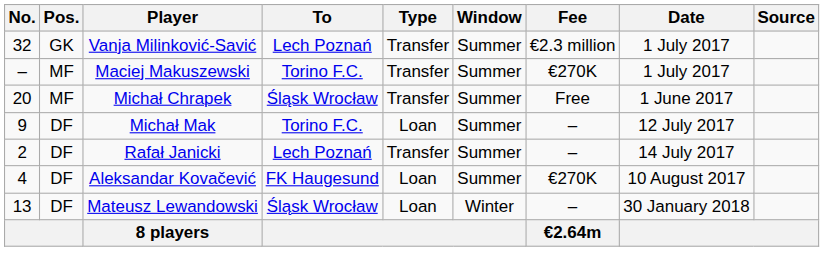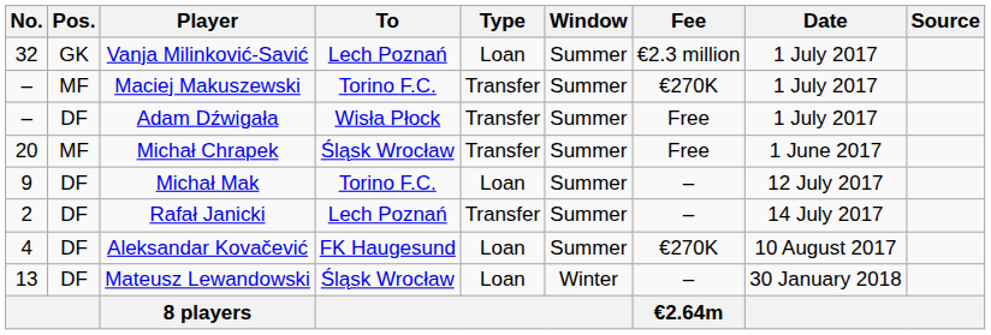 <table class="wikitable" style="text-align: center">
 <tr>
 <th>No.</th>
 <th>Pos.</th>
 <th>Player</th>
 <th>To</th>
 <th>Type</th>
 <th>Window</th>
 <th>Fee</th>
 <th>Date</th>
 <th>Source</th>
 </tr>
 <tr>
 <td>32</td>
 <td>GK</td>
 <td><a href='#'>Vanja Milinković-Savić</a></td>
 <td><a href='#'>Lech Poznań</a></td>
-<td>Transfer</td>
+<td>Loan</td>
 <td>Summer</td>
 <td>€2.3 million</td>
 <td>1 July 2017</td>
 <td></td>
 </tr>
 <tr>
 <td>–</td>
 <td>MF</td>
 <td><a href='#'>Maciej Makuszewski</a></td>
 <td><a href='#'>Torino F.C.</a></td>
 <td>Transfer</td>
 <td>Summer</td>
 <td>€270K</td>
+<td>1 July 2017</td>
+<td></td>
+</tr>
+<tr>
+<td>–</td>
+<td>DF</td>
+<td><a href='#'>Adam Dźwigała</a></td>
+<td><a href='#'>Wisła Płock</a></td>
+<td>Transfer</td>
+<td>Summer</td>
+<td>Free</td>
 <td>1 July 2017</td>
 <td></td>
 </tr>
 <tr>
 <td>20</td>
 <td>MF</td>
 <td><a href='#'>Michał Chrapek</a></td>
 <td><a href='#'>Śląsk Wrocław</a></td>
 <td>Transfer</td>
 <td>Summer</td>
 <td>Free</td>
 <td>1 June 2017</td>
 <td></td>
 </tr>
 <tr>
 <td>9</td>
 <td>DF</td>
 <td><a href='#'>Michał Mak</a></td>
 <td><a href='#'>Torino F.C.</a></td>
 <td>Loan</td>
 <td>Summer</td>
 <td>–</td>
 <td>12 July 2017</td>
 <td></td>
 </tr>
 <tr>
 <td>2</td>
 <td>DF</td>
 <td><a href='#'>Rafał Janicki</a></td>
 <td><a href='#'>Lech Poznań</a></td>
 <td>Transfer</td>
 <td>Summer</td>
 <td>–</td>
 <td>14 July 2017</td>
 <td></td>
 </tr>
 <tr>
 <td>4</td>
 <td>DF</td>
 <td><a href='#'>Aleksandar Kovačević</a></td>
 <td><a href='#'>FK Haugesund</a></td>
 <td>Loan</td>
 <td>Summer</td>
 <td>€270K</td>
 <td>10 August 2017</td>
 <td></td>
 </tr>
 <tr>
 <td>13</td>
 <td>DF</td>
 <td><a href='#'>Mateusz Lewandowski</a></td>
 <td><a href='#'>Śląsk Wrocław</a></td>
 <td>Loan</td>
 <td>Winter</td>
 <td>–</td>
 <td>30 January 2018</td>
 <td></td>
 </tr>
 <tr>
 <th colspan=2></th>
 <th>8 players</th>
 <th colspan=3></th>
 <th>€2.64m</th>
 <th colspan=2></th>
 </tr>
 </table>
